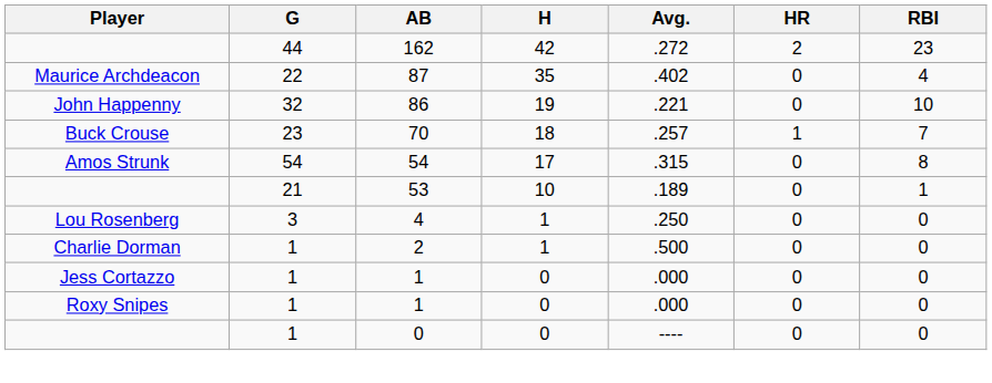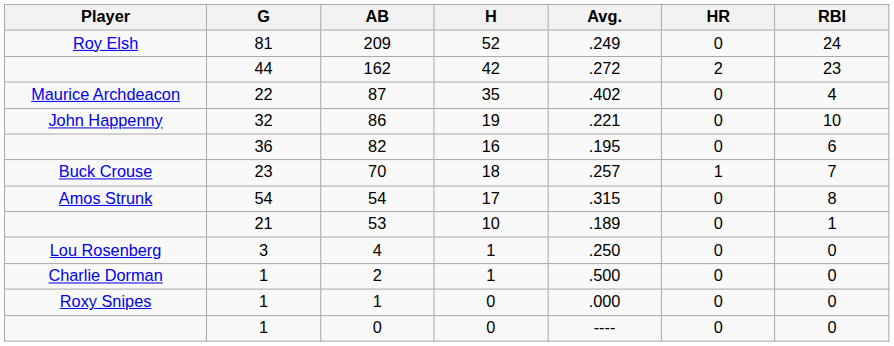 <table class="wikitable sortable">
 <tr>
 <th bgcolor="#DDDDFF" width="16%">Player</th>
 <th bgcolor="#DDDDFF" width="9%">G</th>
 <th bgcolor="#DDDDFF" width="9%">AB</th>
 <th bgcolor="#DDDDFF" width="9%">H</th>
 <th bgcolor="#DDDDFF" width="9%">Avg.</th>
 <th bgcolor="#DDDDFF" width="9%">HR</th>
 <th bgcolor="#DDDDFF" width="9%">RBI</th>
+</tr>
+<tr align="center">
+<td><a href='#'>Roy Elsh</a></td>
+<td>81</td>
+<td>209</td>
+<td>52</td>
+<td>.249</td>
+<td>0</td>
+<td>24</td>
 </tr>
 <tr align=center>
 <td></td>
 <td>44</td>
 <td>162</td>
 <td>42</td>
 <td>.272</td>
 <td>2</td>
 <td>23</td>
 </tr>
 <tr align="center">
 <td><a href='#'>Maurice Archdeacon</a></td>
 <td>22</td>
 <td>87</td>
 <td>35</td>
 <td>.402</td>
 <td>0</td>
 <td>4</td>
 </tr>
 <tr align=center>
 <td><a href='#'>John Happenny</a></td>
 <td>32</td>
 <td>86</td>
 <td>19</td>
 <td>.221</td>
 <td>0</td>
 <td>10</td>
+</tr>
+<tr align=center>
+<td></td>
+<td>36</td>
+<td>82</td>
+<td>16</td>
+<td>.195</td>
+<td>0</td>
+<td>6</td>
 </tr>
 <tr align="center">
 <td><a href='#'>Buck Crouse</a></td>
 <td>23</td>
 <td>70</td>
 <td>18</td>
 <td>.257</td>
 <td>1</td>
 <td>7</td>
 </tr>
 <tr align=center>
 <td><a href='#'>Amos Strunk</a></td>
 <td>54</td>
 <td>54</td>
 <td>17</td>
 <td>.315</td>
 <td>0</td>
 <td>8</td>
 </tr>
 <tr align=center>
 <td></td>
 <td>21</td>
 <td>53</td>
 <td>10</td>
 <td>.189</td>
 <td>0</td>
 <td>1</td>
 </tr>
 <tr align="center">
 <td><a href='#'>Lou Rosenberg</a></td>
 <td>3</td>
 <td>4</td>
 <td>1</td>
 <td>.250</td>
 <td>0</td>
 <td>0</td>
 </tr>
 <tr align=center>
 <td><a href='#'>Charlie Dorman</a></td>
 <td>1</td>
 <td>2</td>
 <td>1</td>
 <td>.500</td>
 <td>0</td>
 <td>0</td>
 </tr>
 <tr align=center>
-<td><a href='#'>Jess Cortazzo</a></td>
-<td>1</td>
-<td>1</td>
-<td>0</td>
-<td>.000</td>
-<td>0</td>
-<td>0</td>
-</tr>
-<tr align=center>
 <td><a href='#'>Roxy Snipes</a></td>
 <td>1</td>
 <td>1</td>
 <td>0</td>
 <td>.000</td>
 <td>0</td>
 <td>0</td>
 </tr>
 <tr align=center>
 <td></td>
 <td>1</td>
 <td>0</td>
 <td>0</td>
 <td>----</td>
 <td>0</td>
 <td>0</td>
 </tr>
 </table>
